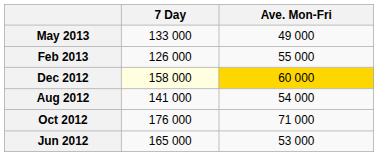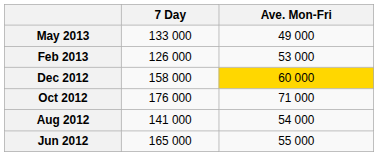 <table class="wikitable sortable" style="text-align:center; width:500px; height:200px;">
 <tr>
 <th></th>
 <th>7 Day</th>
 <th>Ave. Mon-Fri</th>
 </tr>
 <tr>
 <th scope="row">May 2013</th>
 <td>133 000</td>
 <td>49 000</td>
 </tr>
 <tr>
 <th scope="row">Feb 2013</th>
 <td>126 000</td>
-<td>55 000</td>
+<td>53 000</td>
 </tr>
 <tr>
 <th scope="row">Dec 2012</th>
-<td style="background: lightyellow;">158 000</td>
+<td>158 000</td>
 <td style="background: gold;">60 000</td>
+</tr>
+<tr>
+<th scope="row">Oct 2012</th>
+<td>176 000</td>
+<td>71 000</td>
 </tr>
 <tr>
 <th scope="row">Aug 2012</th>
 <td>141 000</td>
 <td>54 000</td>
 </tr>
 <tr>
-<th scope="row">Oct 2012</th>
-<td>176 000</td>
-<td>71 000</td>
-</tr>
-<tr>
 <th scope="row">Jun 2012</th>
 <td>165 000</td>
-<td>53 000</td>
+<td>55 000</td>
 </tr>
 </table>
